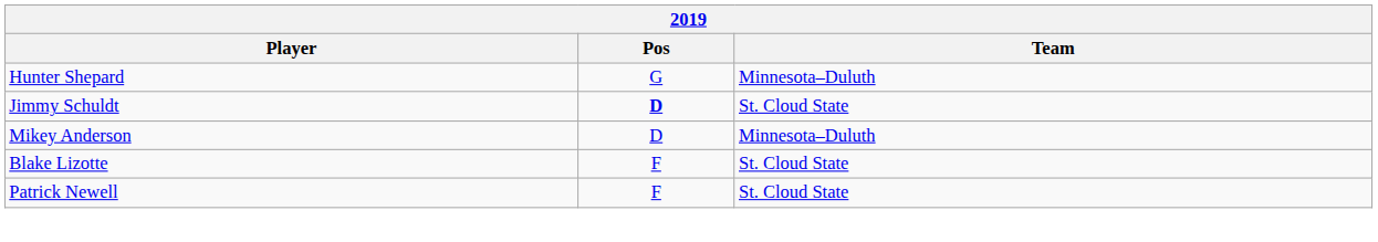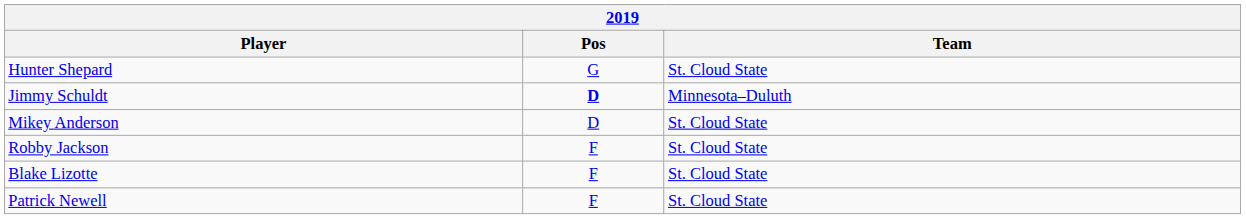 <table class="wikitable" width=95%>
 <tr>
 <th colspan=3><a href='#'>2019</a></th>
 </tr>
 <tr>
 <th>Player</th>
 <th>Pos</th>
 <th>Team</th>
 </tr>
 <tr>
 <td><a href='#'>Hunter Shepard</a></td>
 <td style="text-align:center;"><a href='#'>G</a></td>
-<td><a href='#'>Minnesota–Duluth</a></td>
+<td><a href='#'>St. Cloud State</a></td>
 </tr>
 <tr>
 <td><a href='#'>Jimmy Schuldt</a></td>
 <td style="text-align:center;"><strong><a href='#'>D</a></strong></td>
-<td><a href='#'>St. Cloud State</a></td>
+<td><a href='#'>Minnesota–Duluth</a></td>
 </tr>
 <tr>
 <td><a href='#'>Mikey Anderson</a></td>
 <td style="text-align:center;"><a href='#'>D</a></td>
-<td><a href='#'>Minnesota–Duluth</a></td>
+<td><a href='#'>St. Cloud State</a></td>
+</tr>
+<tr>
+<td><a href='#'>Robby Jackson</a></td>
+<td style="text-align:center;"><a href='#'>F</a></td>
+<td><a href='#'>St. Cloud State</a></td>
 </tr>
 <tr>
 <td><a href='#'>Blake Lizotte</a></td>
 <td style="text-align:center;"><a href='#'>F</a></td>
 <td><a href='#'>St. Cloud State</a></td>
 </tr>
 <tr>
 <td><a href='#'>Patrick Newell</a></td>
 <td style="text-align:center;"><a href='#'>F</a></td>
 <td><a href='#'>St. Cloud State</a></td>
 </tr>
 </table>
